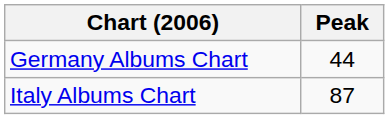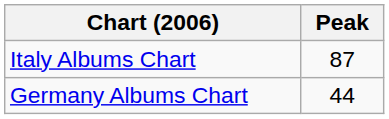 <table class="wikitable sortable">
 <tr>
 <th style="width:200px;">Chart (2006)</th>
 <th style="width:50px;">Peak</th>
 </tr>
 <tr>
+<td align="left"><a href='#'>Italy Albums Chart</a></td>
+<td align="center">87</td>
+</tr>
+<tr>
 <td align="left"><a href='#'>Germany Albums Chart</a></td>
 <td align="center">44</td>
 </tr>
-<tr>
-<td align="left"><a href='#'>Italy Albums Chart</a></td>
-<td align="center">87</td>
-</tr>
 </table>
